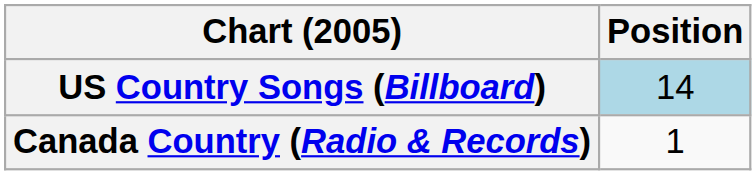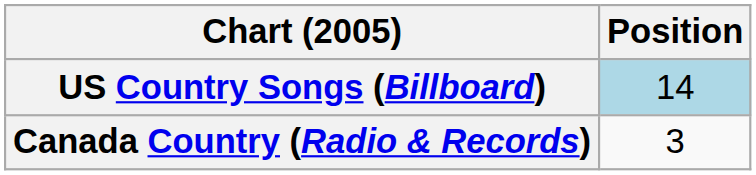 <table class="wikitable sortable plainrowheaders" style="text-align:center">
 <tr>
 <th>Chart (2005)</th>
 <th>Position</th>
 </tr>
 <tr>
 <th scope="row">US <a href='#'>Country Songs</a> (<em><a href='#'>Billboard</a></em>)</th>
 <td style="background: lightblue;">14</td>
 </tr>
 <tr>
 <th scope="row">Canada <a href='#'>Country</a> (<em><a href='#'>Radio & Records</a></em>)</th>
-<td>1</td>
+<td>3</td>
 </tr>
 </table>
